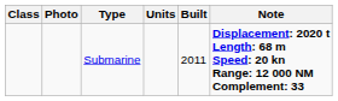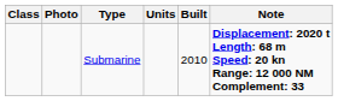 <table class="wikitable">
 <tr>
 <th>Class</th>
 <th>Photo</th>
 <th>Type</th>
 <th>Units</th>
 <th>Built</th>
 <th>Note</th>
 </tr>
 <tr>
 <td></td>
 <td></td>
 <td><a href='#'>Submarine</a></td>
 <td><br></td>
-<td>2011</td>
+<td>2010</td>
 <td><strong><a href='#'>Displacement</a>: 2020 t</strong><br><strong><a href='#'>Length</a>: 68 m</strong><br><strong><a href='#'>Speed</a>: 20 kn</strong><br><strong>Range: 12 000 NM</strong><br><strong>Complement: 33</strong></td>
 </tr>
 </table>
